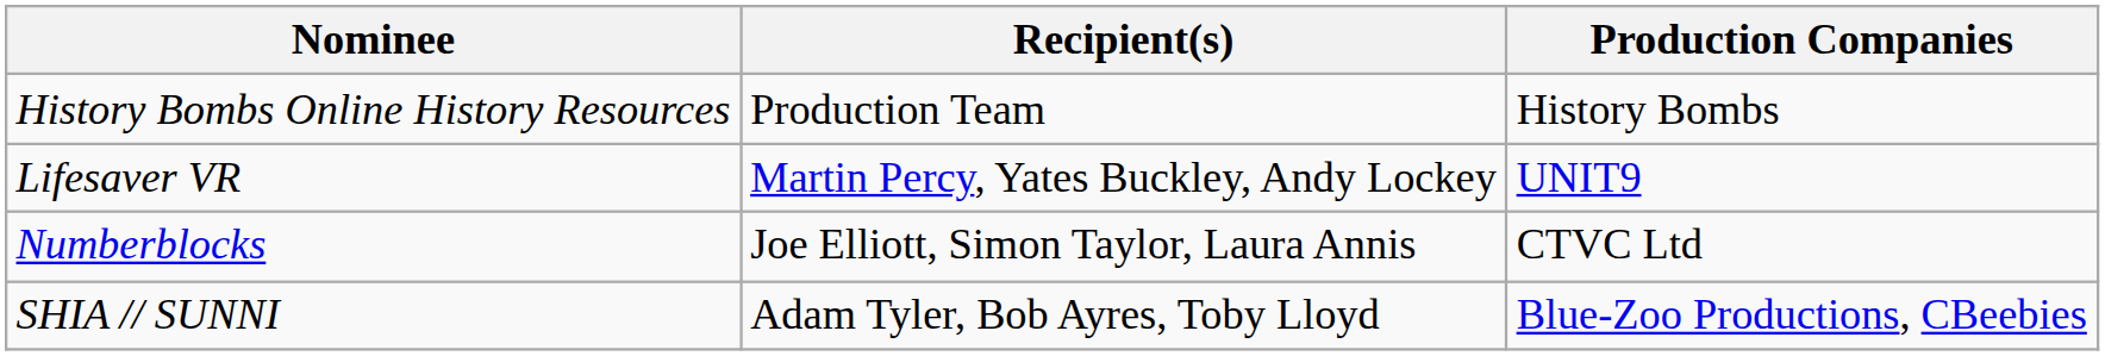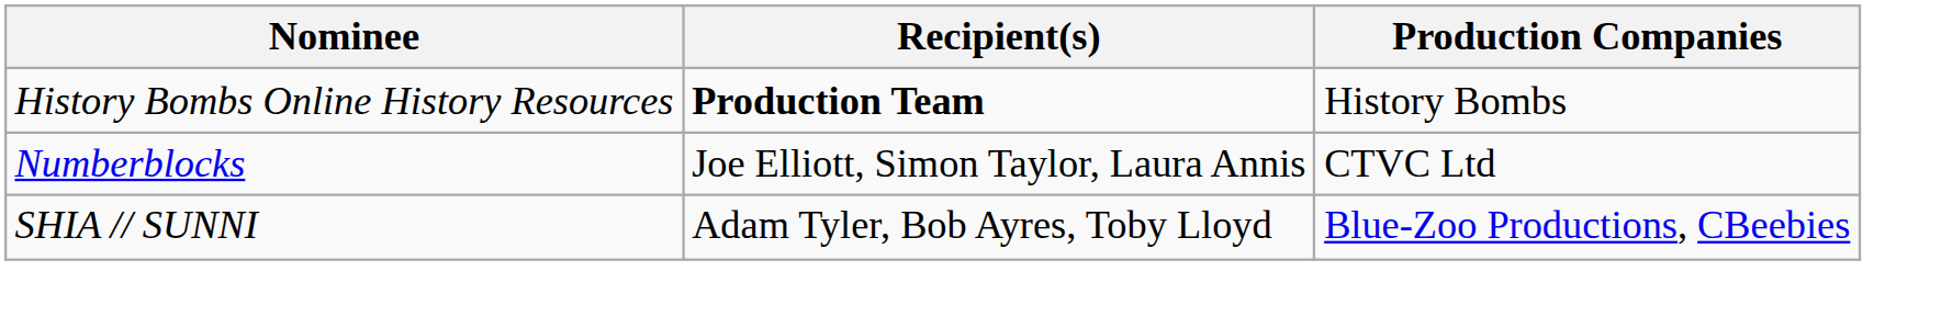 <table class="wikitable">
 <tr>
 <th>Nominee</th>
 <th>Recipient(s)</th>
 <th>Production Companies</th>
 </tr>
 <tr>
 <td><em>History Bombs Online History Resources</em></td>
-<td>Production Team</td>
+<td><strong>Production Team</strong></td>
 <td>History Bombs</td>
-</tr>
-<tr>
-<td><em>Lifesaver VR</em></td>
-<td><a href='#'>Martin Percy</a>, Yates Buckley, Andy Lockey</td>
-<td><a href='#'>UNIT9</a></td>
 </tr>
 <tr>
 <td><em><a href='#'>Numberblocks</a></em></td>
 <td>Joe Elliott, Simon Taylor, Laura Annis</td>
 <td>CTVC Ltd</td>
 </tr>
 <tr>
 <td><em>SHIA // SUNNI</em></td>
 <td>Adam Tyler, Bob Ayres, Toby Lloyd</td>
 <td><a href='#'>Blue-Zoo Productions</a>, <a href='#'>CBeebies</a></td>
 </tr>
 </table>
